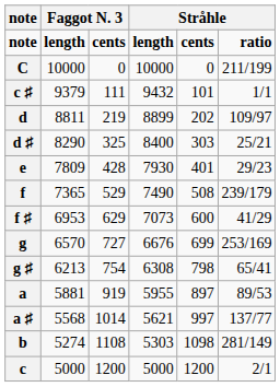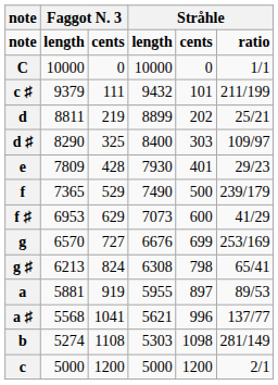 <table class="wikitable" border="1" style="text-align:right; font-size:86%" align = "right">
 <tr>
 <th>note</th>
 <th colspan = "2">Faggot N. 3</th>
 <th colspan = "3">Stråhle</th>
 </tr>
 <tr>
 <td><strong>note</strong></td>
 <td><strong>length</strong></td>
 <td><strong>cents</strong></td>
 <td><strong>length</strong></td>
 <td><strong>cents</strong></td>
 <td><strong>ratio</strong></td>
 </tr>
 <tr>
 <th>C</th>
 <td>10000</td>
 <td>0</td>
 <td>10000</td>
 <td>0</td>
-<td>211/199</td>
+<td>1/1</td>
 </tr>
 <tr>
 <th>c ♯</th>
 <td>9379</td>
 <td>111</td>
 <td>9432</td>
 <td>101</td>
-<td>1/1</td>
+<td>211/199</td>
 </tr>
 <tr>
 <th>d</th>
 <td>8811</td>
 <td>219</td>
 <td>8899</td>
 <td>202</td>
-<td>109/97</td>
+<td>25/21</td>
 </tr>
 <tr>
 <th>d ♯</th>
 <td>8290</td>
 <td>325</td>
 <td>8400</td>
 <td>303</td>
-<td>25/21</td>
+<td>109/97</td>
 </tr>
 <tr>
 <th>e</th>
 <td>7809</td>
 <td>428</td>
 <td>7930</td>
 <td>401</td>
 <td>29/23</td>
 </tr>
 <tr>
 <th>f</th>
 <td>7365</td>
 <td>529</td>
 <td>7490</td>
-<td>508</td>
+<td>500</td>
 <td>239/179</td>
 </tr>
 <tr>
 <th>f ♯</th>
 <td>6953</td>
 <td>629</td>
 <td>7073</td>
 <td>600</td>
 <td>41/29</td>
 </tr>
 <tr>
 <th>g</th>
 <td>6570</td>
 <td>727</td>
 <td>6676</td>
 <td>699</td>
 <td>253/169</td>
 </tr>
 <tr>
 <th>g ♯</th>
 <td>6213</td>
-<td>754</td>
+<td>824</td>
 <td>6308</td>
 <td>798</td>
 <td>65/41</td>
 </tr>
 <tr>
 <th>a</th>
 <td>5881</td>
 <td>919</td>
 <td>5955</td>
 <td>897</td>
 <td>89/53</td>
 </tr>
 <tr>
 <th>a ♯</th>
 <td>5568</td>
-<td>1014</td>
+<td>1041</td>
 <td>5621</td>
-<td>997</td>
+<td>996</td>
 <td>137/77</td>
 </tr>
 <tr>
 <th>b</th>
 <td>5274</td>
 <td>1108</td>
 <td>5303</td>
 <td>1098</td>
 <td>281/149</td>
 </tr>
 <tr>
 <th>c</th>
 <td>5000</td>
 <td>1200</td>
 <td>5000</td>
 <td>1200</td>
 <td>2/1</td>
 </tr>
 </table>
